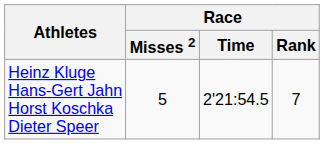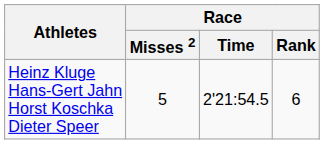 <table class="wikitable" border="1" style="font-size:90%">
 <tr>
 <th rowspan=2>Athletes</th>
 <th colspan=3>Race</th>
 </tr>
 <tr>
 <th>Misses <sup>2</sup></th>
 <th>Time</th>
 <th>Rank</th>
 </tr>
 <tr>
 <td><a href='#'>Heinz Kluge</a><br><a href='#'>Hans-Gert Jahn</a><br><a href='#'>Horst Koschka</a><br><a href='#'>Dieter Speer</a></td>
 <td align=center>5</td>
 <td align=center>2'21:54.5</td>
-<td align=center>7</td>
+<td align=center>6</td>
 </tr>
 </table>
